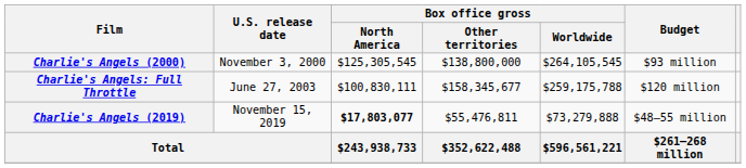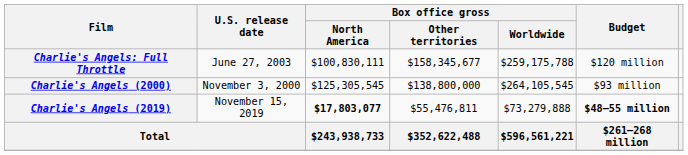 <table class="wikitable plainrowheaders" style="text-align:center;">
 <tr>
 <th rowspan="2">Film</th>
 <th rowspan="2">U.S. release date</th>
 <th colspan="3">Box office gross</th>
 <th rowspan="2">Budget</th>
 <th rowspan="2"></th>
 </tr>
 <tr>
 <th>North America</th>
 <th>Other territories</th>
 <th>Worldwide</th>
 </tr>
 <tr>
+<th scope="row"><em><a href='#'>Charlie's Angels: Full Throttle</a></em></th>
+<td>June 27, 2003</td>
+<td>$100,830,111</td>
+<td>$158,345,677</td>
+<td>$259,175,788</td>
+<td>$120 million</td>
+<td></td>
+</tr>
+<tr>
 <th scope="row"><a href='#'><em>Charlie's Angels</em> (2000)</a></th>
 <td>November 3, 2000</td>
 <td>$125,305,545</td>
 <td>$138,800,000</td>
 <td>$264,105,545</td>
 <td>$93 million</td>
 <td></td>
 </tr>
 <tr>
-<th scope="row"><em><a href='#'>Charlie's Angels: Full Throttle</a></em></th>
-<td>June 27, 2003</td>
-<td>$100,830,111</td>
-<td>$158,345,677</td>
-<td>$259,175,788</td>
-<td>$120 million</td>
-<td></td>
-</tr>
-<tr>
 <th scope="row"><a href='#'><em>Charlie's Angels</em> (2019)</a></th>
 <td>November 15, 2019</td>
 <td><strong>$17,803,077</strong></td>
 <td>$55,476,811</td>
 <td>$73,279,888</td>
-<td>$48–55 million</td>
+<td><strong>$48–55 million</strong></td>
 <td></td>
 </tr>
 <tr>
 <th colspan="2">Total</th>
 <th>$243,938,733</th>
 <th>$352,622,488</th>
 <th>$596,561,221</th>
 <th>$261–268 million</th>
 <th></th>
 </tr>
 <tr>
 </tr>
 </table>
